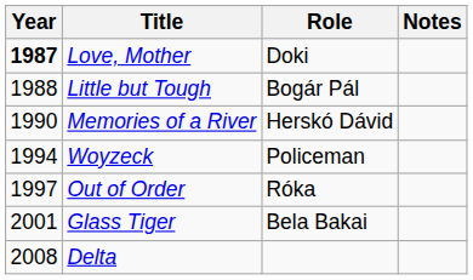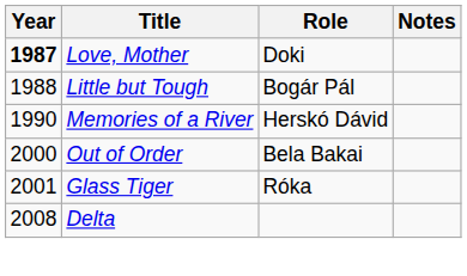 <table class="wikitable sortable">
 <tr>
 <th>Year</th>
 <th>Title</th>
 <th>Role</th>
 <th class="unsortable">Notes</th>
 </tr>
 <tr>
 <td><strong>1987</strong></td>
 <td><em><a href='#'>Love, Mother</a></em></td>
 <td>Doki</td>
 <td></td>
 </tr>
 <tr>
 <td>1988</td>
 <td><em><a href='#'>Little but Tough</a></em></td>
 <td>Bogár Pál</td>
 <td></td>
 </tr>
 <tr>
 <td>1990</td>
 <td><em><a href='#'>Memories of a River</a></em></td>
 <td>Herskó Dávid</td>
 <td></td>
 </tr>
 <tr>
-<td>1994</td>
-<td><em><a href='#'>Woyzeck</a></em></td>
-<td>Policeman</td>
-<td></td>
-</tr>
-<tr>
-<td>1997</td>
+<td>2000</td>
 <td><em><a href='#'>Out of Order</a></em></td>
-<td>Róka</td>
+<td>Bela Bakai</td>
 <td></td>
 </tr>
 <tr>
 <td>2001</td>
 <td><em><a href='#'>Glass Tiger</a></em></td>
-<td>Bela Bakai</td>
+<td>Róka</td>
 <td></td>
 </tr>
 <tr>
 <td>2008</td>
 <td><em><a href='#'>Delta</a></em></td>
 <td></td>
 <td></td>
 </tr>
 </table>
